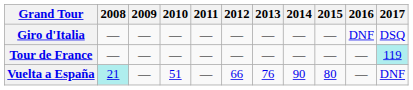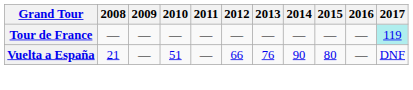 <table class="wikitable plainrowheaders">
 <tr>
 <th scope="col"><a href='#'>Grand Tour</a></th>
 <th scope="col">2008</th>
 <th scope="col">2009</th>
 <th scope="col">2010</th>
 <th scope="col">2011</th>
 <th scope="col">2012</th>
 <th scope="col">2013</th>
 <th scope="col">2014</th>
 <th scope="col">2015</th>
 <th scope="col">2016</th>
 <th scope="col">2017</th>
-</tr>
-<tr style="text-align:center;">
-<th scope="row"> <a href='#'>Giro d'Italia</a></th>
-<td>—</td>
-<td>—</td>
-<td>—</td>
-<td>—</td>
-<td>—</td>
-<td>—</td>
-<td>—</td>
-<td>—</td>
-<td><a href='#'>DNF</a></td>
-<td><a href='#'>DSQ</a></td>
 </tr>
 <tr style="text-align:center;">
 <th scope="row"> <a href='#'>Tour de France</a></th>
 <td>—</td>
 <td>—</td>
 <td>—</td>
 <td>—</td>
 <td>—</td>
 <td>—</td>
 <td>—</td>
 <td>—</td>
 <td>—</td>
 <td style="background: paleturquoise;"><a href='#'>119</a></td>
 </tr>
 <tr style="text-align:center;">
 <th scope="row"> <a href='#'>Vuelta a España</a></th>
-<td style="background: paleturquoise;"><a href='#'>21</a></td>
+<td><a href='#'>21</a></td>
 <td>—</td>
 <td><a href='#'>51</a></td>
 <td>—</td>
 <td><a href='#'>66</a></td>
 <td><a href='#'>76</a></td>
 <td><a href='#'>90</a></td>
 <td><a href='#'>80</a></td>
 <td>—</td>
 <td><a href='#'>DNF</a></td>
 </tr>
 </table>
